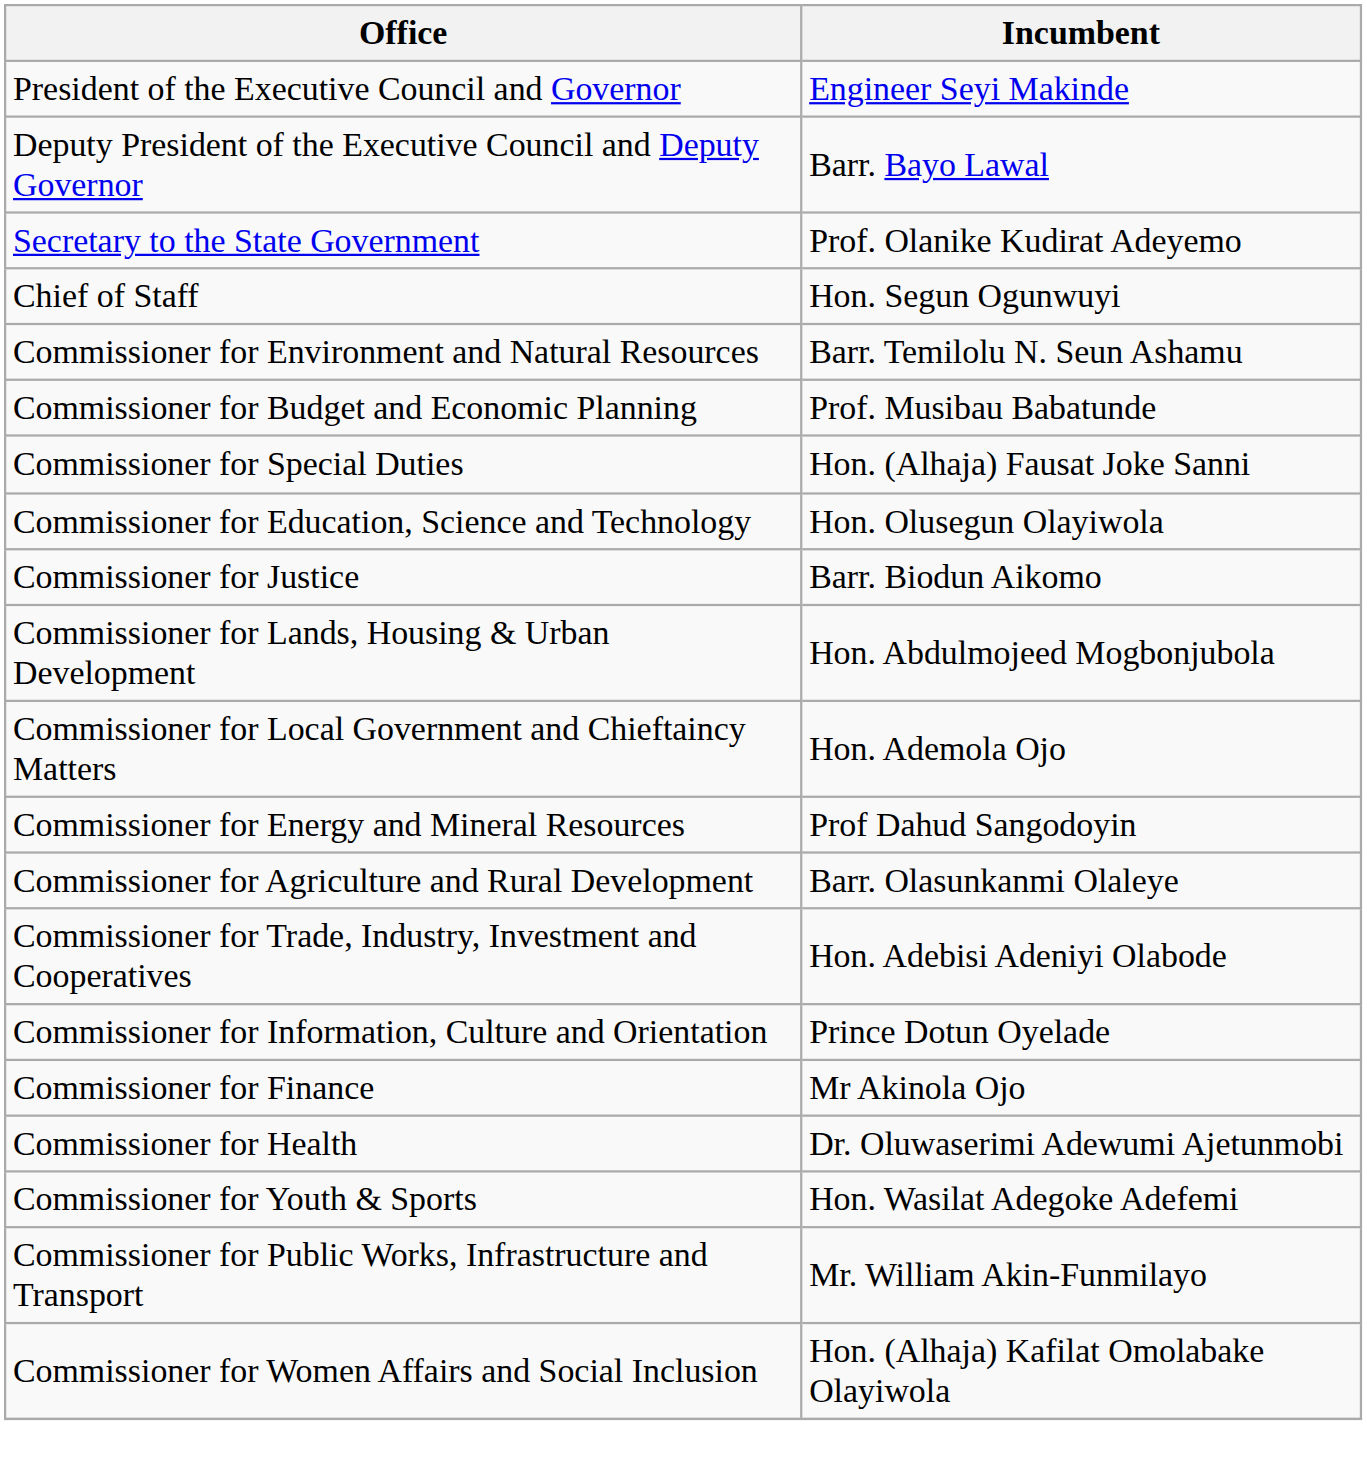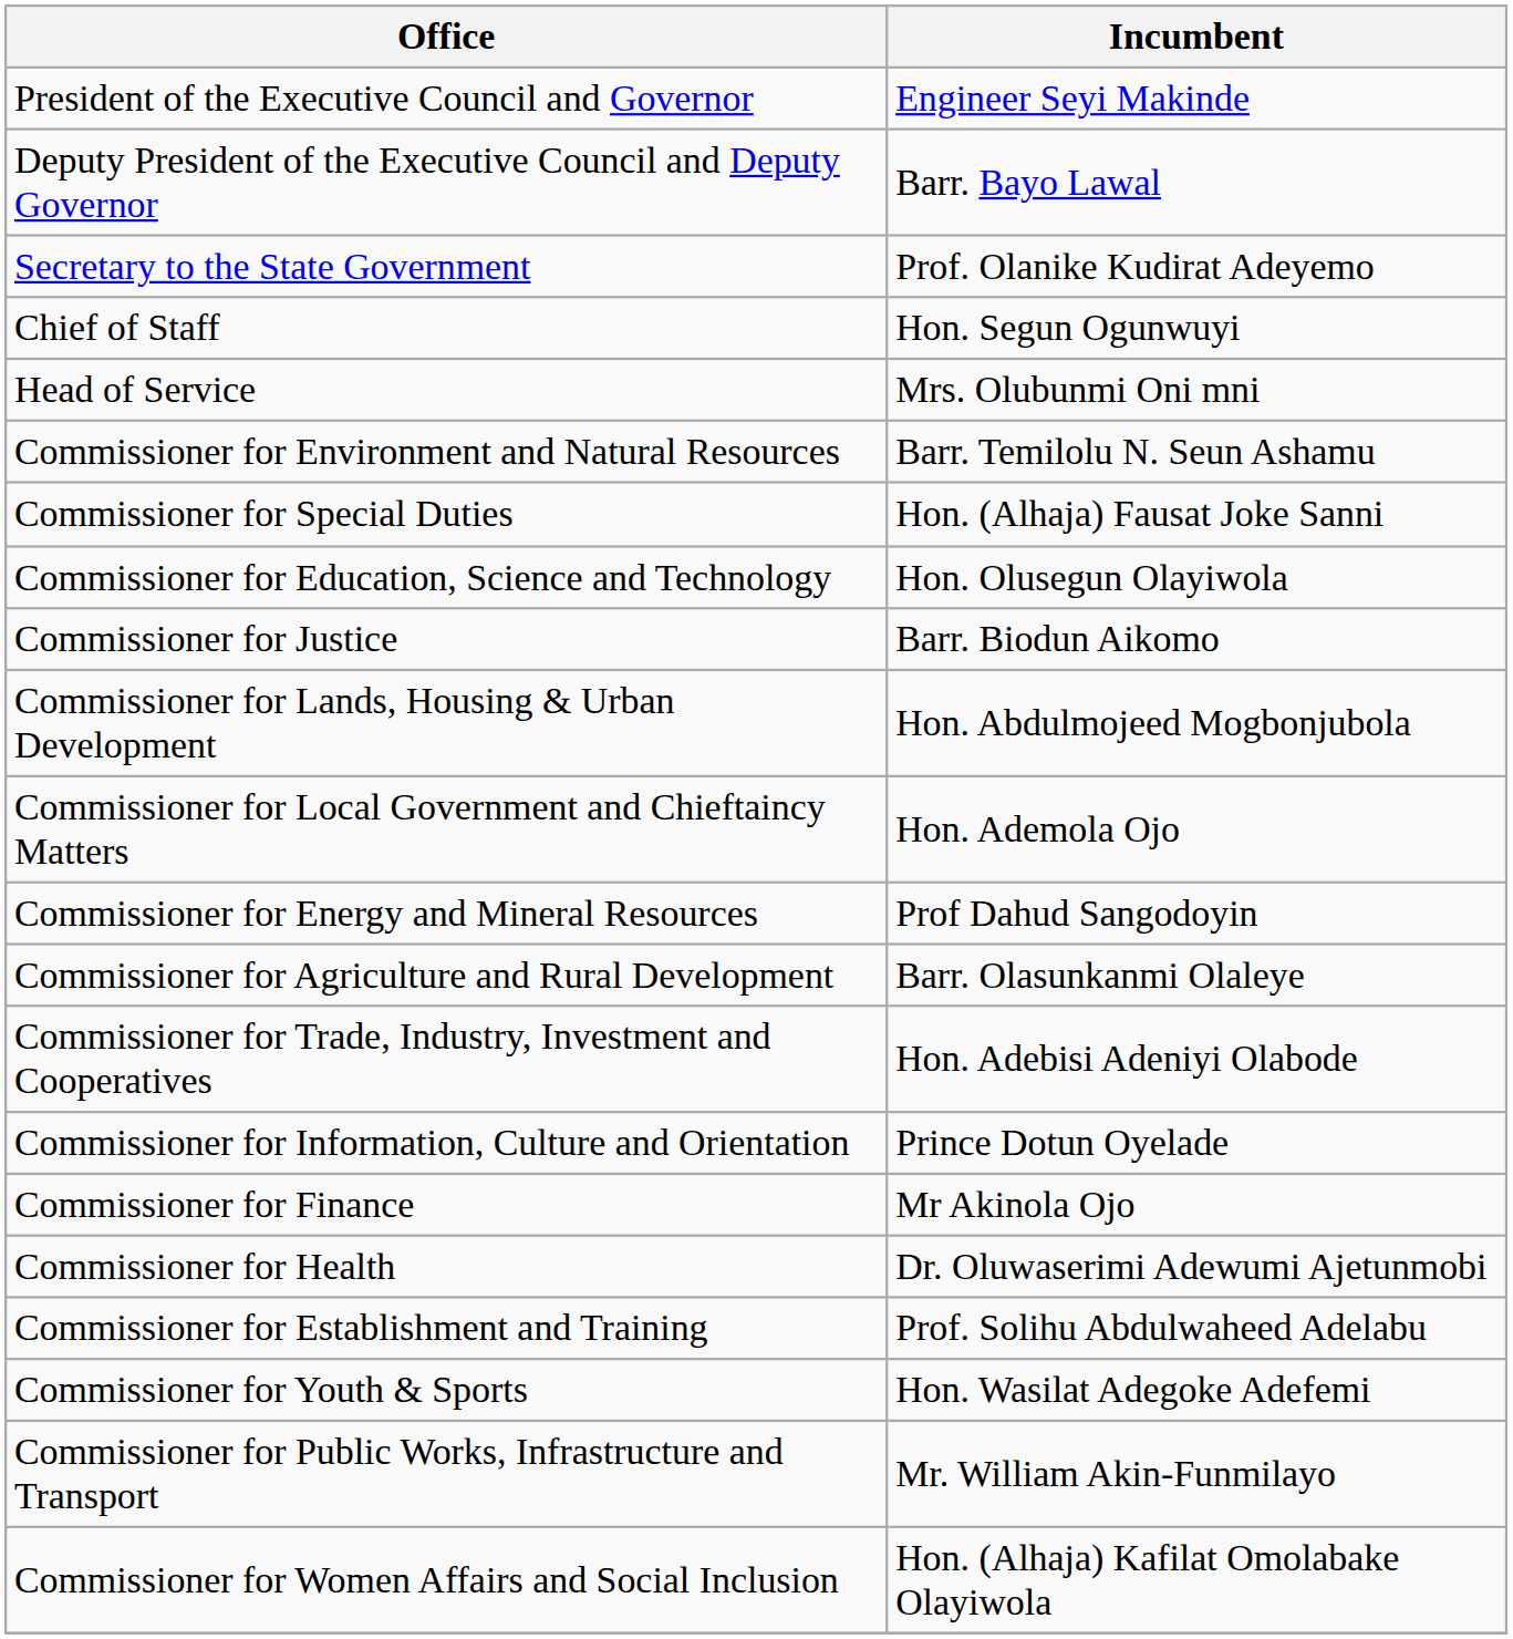 <table class="wikitable" style="font-size: 95%;">
 <tr>
 <th>Office</th>
 <th>Incumbent</th>
 </tr>
 <tr>
 <td>President of the Executive Council and <a href='#'>Governor</a></td>
 <td><a href='#'>Engineer Seyi Makinde</a></td>
 </tr>
 <tr>
 <td>Deputy President of the Executive Council and <a href='#'>Deputy Governor</a></td>
 <td>Barr. <a href='#'>Bayo Lawal</a></td>
 </tr>
 <tr>
 <td><a href='#'>Secretary to the State Government</a></td>
 <td>Prof. Olanike Kudirat Adeyemo</td>
 </tr>
 <tr>
 <td>Chief of Staff</td>
 <td>Hon. Segun Ogunwuyi</td>
 </tr>
 <tr>
+<td>Head of Service</td>
+<td>Mrs. Olubunmi Oni mni</td>
+</tr>
+<tr>
 <td>Commissioner for Environment and Natural Resources</td>
 <td>Barr. Temilolu N. Seun Ashamu</td>
-</tr>
-<tr>
-<td>Commissioner for Budget and Economic Planning</td>
-<td>Prof. Musibau Babatunde</td>
 </tr>
 <tr>
 <td>Commissioner for Special Duties</td>
 <td>Hon. (Alhaja) Fausat Joke Sanni</td>
 </tr>
 <tr>
 <td>Commissioner for Education, Science and Technology</td>
 <td>Hon. Olusegun Olayiwola</td>
 </tr>
 <tr>
 <td>Commissioner for Justice</td>
 <td>Barr. Biodun Aikomo</td>
 </tr>
 <tr>
 <td>Commissioner for Lands, Housing & Urban Development</td>
 <td>Hon. Abdulmojeed Mogbonjubola</td>
 </tr>
 <tr>
 <td>Commissioner for Local Government and Chieftaincy Matters</td>
 <td>Hon. Ademola Ojo</td>
 </tr>
 <tr>
 <td>Commissioner for Energy and Mineral Resources</td>
 <td>Prof Dahud Sangodoyin</td>
 </tr>
 <tr>
 <td>Commissioner for Agriculture and Rural Development</td>
 <td>Barr. Olasunkanmi Olaleye</td>
 </tr>
 <tr>
 <td>Commissioner for Trade, Industry, Investment and Cooperatives</td>
 <td>Hon. Adebisi Adeniyi Olabode</td>
 </tr>
 <tr>
 <td>Commissioner for Information, Culture and Orientation</td>
 <td>Prince Dotun Oyelade</td>
 </tr>
 <tr>
 <td>Commissioner for Finance</td>
 <td>Mr Akinola Ojo</td>
 </tr>
 <tr>
 <td>Commissioner for Health</td>
 <td>Dr. Oluwaserimi Adewumi Ajetunmobi</td>
 </tr>
 <tr>
+<td>Commissioner for Establishment and Training</td>
+<td>Prof. Solihu Abdulwaheed Adelabu</td>
+</tr>
+<tr>
 <td>Commissioner for Youth & Sports</td>
 <td>Hon. Wasilat Adegoke Adefemi</td>
 </tr>
 <tr>
 <td>Commissioner for Public Works, Infrastructure and Transport</td>
 <td>Mr. William Akin-Funmilayo</td>
 </tr>
 <tr>
 <td>Commissioner for Women Affairs and Social Inclusion</td>
 <td>Hon. (Alhaja) Kafilat Omolabake Olayiwola</td>
 </tr>
 <tr>
 </tr>
 </table>
